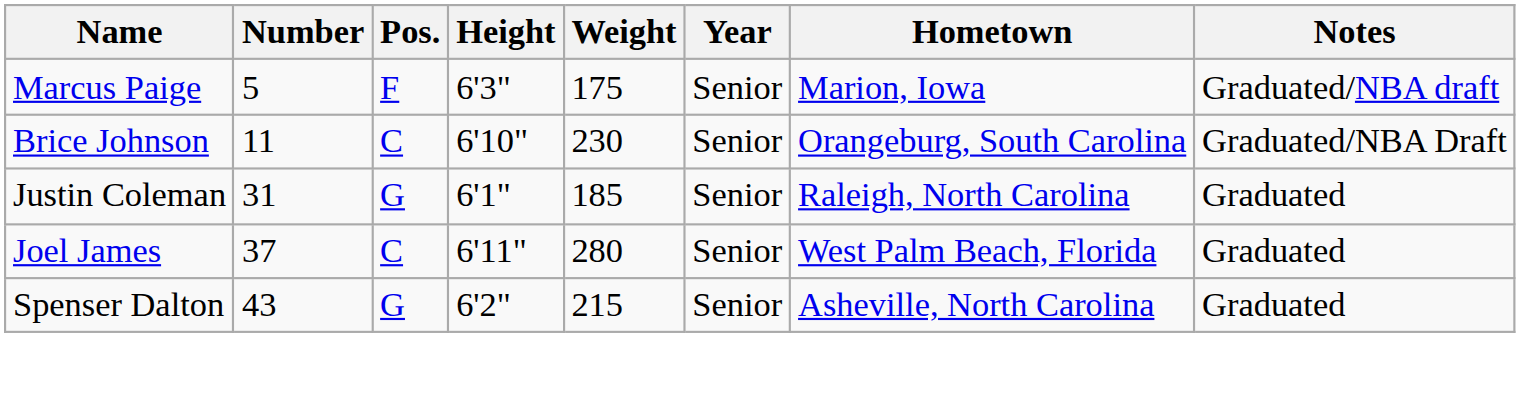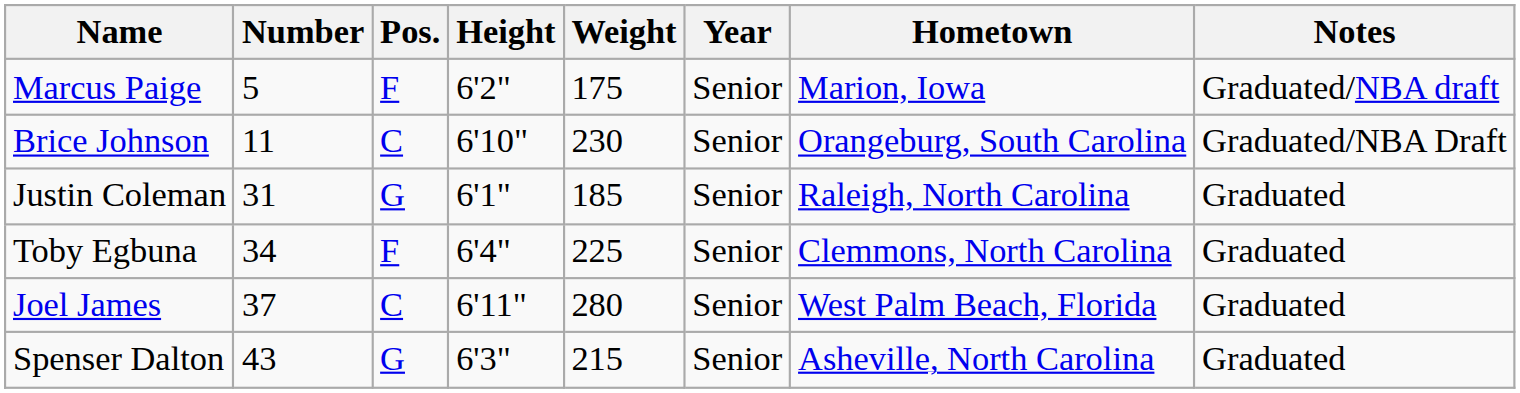 <table class="wikitable sortable" border="1">
 <tr>
 <th>Name</th>
 <th>Number</th>
 <th>Pos.</th>
 <th>Height</th>
 <th>Weight</th>
 <th>Year</th>
 <th>Hometown</th>
 <th class="unsortable">Notes</th>
 </tr>
 <tr>
 <td sortname><a href='#'>Marcus Paige</a></td>
 <td>5</td>
 <td><a href='#'>F</a></td>
-<td>6'3"</td>
+<td>6'2"</td>
 <td>175</td>
 <td>Senior</td>
 <td><a href='#'>Marion, Iowa</a></td>
 <td>Graduated/<a href='#'>NBA draft</a></td>
 </tr>
 <tr>
 <td sortname><a href='#'>Brice Johnson</a></td>
 <td>11</td>
 <td><a href='#'>C</a></td>
 <td>6'10"</td>
 <td>230</td>
 <td>Senior</td>
 <td><a href='#'>Orangeburg, South Carolina</a></td>
 <td>Graduated/NBA Draft</td>
 </tr>
 <tr>
 <td sortname>Justin Coleman</td>
 <td>31</td>
 <td><a href='#'>G</a></td>
 <td>6'1"</td>
 <td>185</td>
 <td>Senior</td>
 <td><a href='#'>Raleigh, North Carolina</a></td>
 <td>Graduated</td>
 </tr>
 <tr>
+<td sortname>Toby Egbuna</td>
+<td>34</td>
+<td><a href='#'>F</a></td>
+<td>6'4"</td>
+<td>225</td>
+<td>Senior</td>
+<td><a href='#'>Clemmons, North Carolina</a></td>
+<td>Graduated</td>
+</tr>
+<tr>
 <td sortname><a href='#'>Joel James</a></td>
 <td>37</td>
 <td><a href='#'>C</a></td>
 <td>6'11"</td>
 <td>280</td>
 <td>Senior</td>
 <td><a href='#'>West Palm Beach, Florida</a></td>
 <td>Graduated</td>
 </tr>
 <tr>
 <td sortname>Spenser Dalton</td>
 <td>43</td>
 <td><a href='#'>G</a></td>
-<td>6'2"</td>
+<td>6'3"</td>
 <td>215</td>
 <td>Senior</td>
 <td><a href='#'>Asheville, North Carolina</a></td>
 <td>Graduated</td>
 </tr>
 </table>
